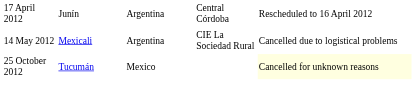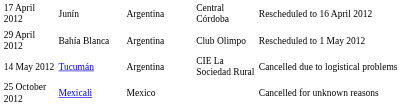 <table cellpadding="2" style="border: 0px solid darkgray; font-size:90%">
 <tr>
 <th width="150"></th>
 <th width="200"></th>
 <th width="200"></th>
 <th width="175"></th>
 <th width="600"></th>
 </tr>
 <tr border="0">
 <td>17 April 2012</td>
 <td>Junín</td>
 <td>Argentina</td>
 <td>Central Córdoba</td>
 <td>Rescheduled to 16 April 2012</td>
 </tr>
 <tr>
+<td>29 April 2012</td>
+<td>Bahía Blanca</td>
+<td>Argentina</td>
+<td>Club Olimpo</td>
+<td>Rescheduled to 1 May 2012</td>
+</tr>
+<tr>
 <td>14 May 2012</td>
-<td><a href='#'>Mexicali</a></td>
+<td><a href='#'>Tucumán</a></td>
 <td>Argentina</td>
 <td>CIE La Sociedad Rural</td>
 <td>Cancelled due to logistical problems</td>
 </tr>
 <tr>
 <td>25 October 2012</td>
-<td><a href='#'>Tucumán</a></td>
+<td><a href='#'>Mexicali</a></td>
 <td>Mexico</td>
 <td></td>
-<td style="background: lightyellow;">Cancelled for unknown reasons</td>
+<td>Cancelled for unknown reasons</td>
 </tr>
 <tr>
 </tr>
 </table>
